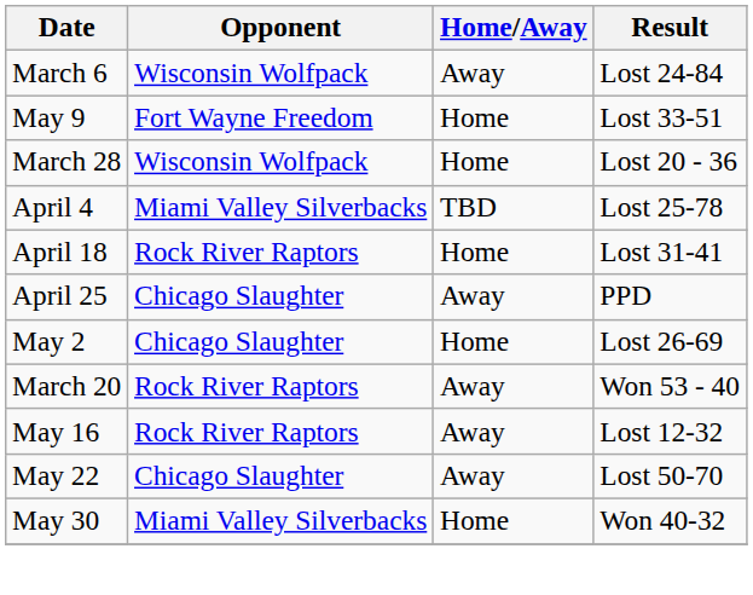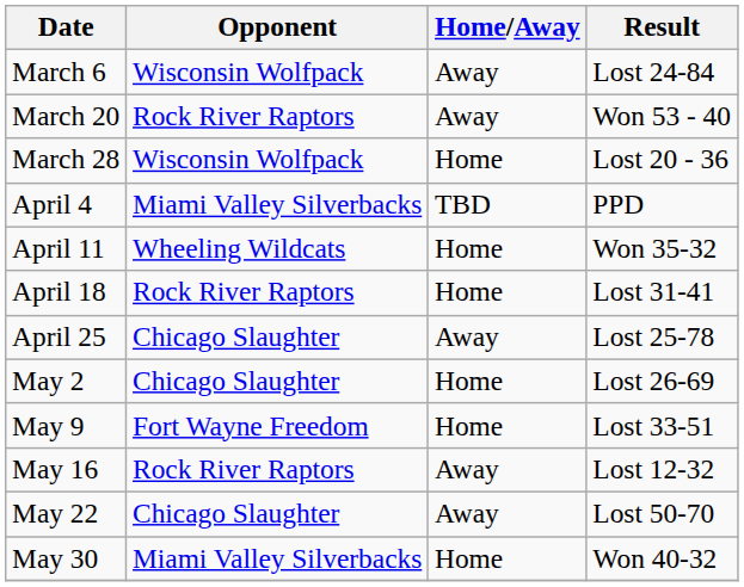 <table class="wikitable">
 <tr>
 <th>Date</th>
 <th>Opponent</th>
 <th><a href='#'>Home</a>/<a href='#'>Away</a></th>
 <th>Result</th>
 </tr>
 <tr>
 <td>March 6</td>
 <td><a href='#'>Wisconsin Wolfpack</a></td>
 <td>Away</td>
 <td>Lost 24-84</td>
 </tr>
 <tr>
-<td>May 9</td>
-<td><a href='#'>Fort Wayne Freedom</a></td>
-<td>Home</td>
-<td>Lost 33-51</td>
+<td>March 20</td>
+<td><a href='#'>Rock River Raptors</a></td>
+<td>Away</td>
+<td>Won 53 - 40</td>
 </tr>
 <tr>
 <td>March 28</td>
 <td><a href='#'>Wisconsin Wolfpack</a></td>
 <td>Home</td>
 <td>Lost 20 - 36</td>
 </tr>
 <tr>
 <td>April 4</td>
 <td><a href='#'>Miami Valley Silverbacks</a></td>
 <td>TBD</td>
-<td>Lost 25-78</td>
+<td>PPD</td>
+</tr>
+<tr>
+<td>April 11</td>
+<td><a href='#'>Wheeling Wildcats</a></td>
+<td>Home</td>
+<td>Won 35-32</td>
 </tr>
 <tr>
 <td>April 18</td>
 <td><a href='#'>Rock River Raptors</a></td>
 <td>Home</td>
 <td>Lost 31-41</td>
 </tr>
 <tr>
 <td>April 25</td>
 <td><a href='#'>Chicago Slaughter</a></td>
 <td>Away</td>
-<td>PPD</td>
+<td>Lost 25-78</td>
 </tr>
 <tr>
 <td>May 2</td>
 <td><a href='#'>Chicago Slaughter</a></td>
 <td>Home</td>
 <td>Lost 26-69</td>
 </tr>
 <tr>
-<td>March 20</td>
-<td><a href='#'>Rock River Raptors</a></td>
-<td>Away</td>
-<td>Won 53 - 40</td>
+<td>May 9</td>
+<td><a href='#'>Fort Wayne Freedom</a></td>
+<td>Home</td>
+<td>Lost 33-51</td>
 </tr>
 <tr>
 <td>May 16</td>
 <td><a href='#'>Rock River Raptors</a></td>
 <td>Away</td>
 <td>Lost 12-32</td>
 </tr>
 <tr>
 <td>May 22</td>
 <td><a href='#'>Chicago Slaughter</a></td>
 <td>Away</td>
 <td>Lost 50-70</td>
 </tr>
 <tr>
 <td>May 30</td>
 <td><a href='#'>Miami Valley Silverbacks</a></td>
 <td>Home</td>
 <td>Won 40-32</td>
 </tr>
 <tr>
 </tr>
 </table>
